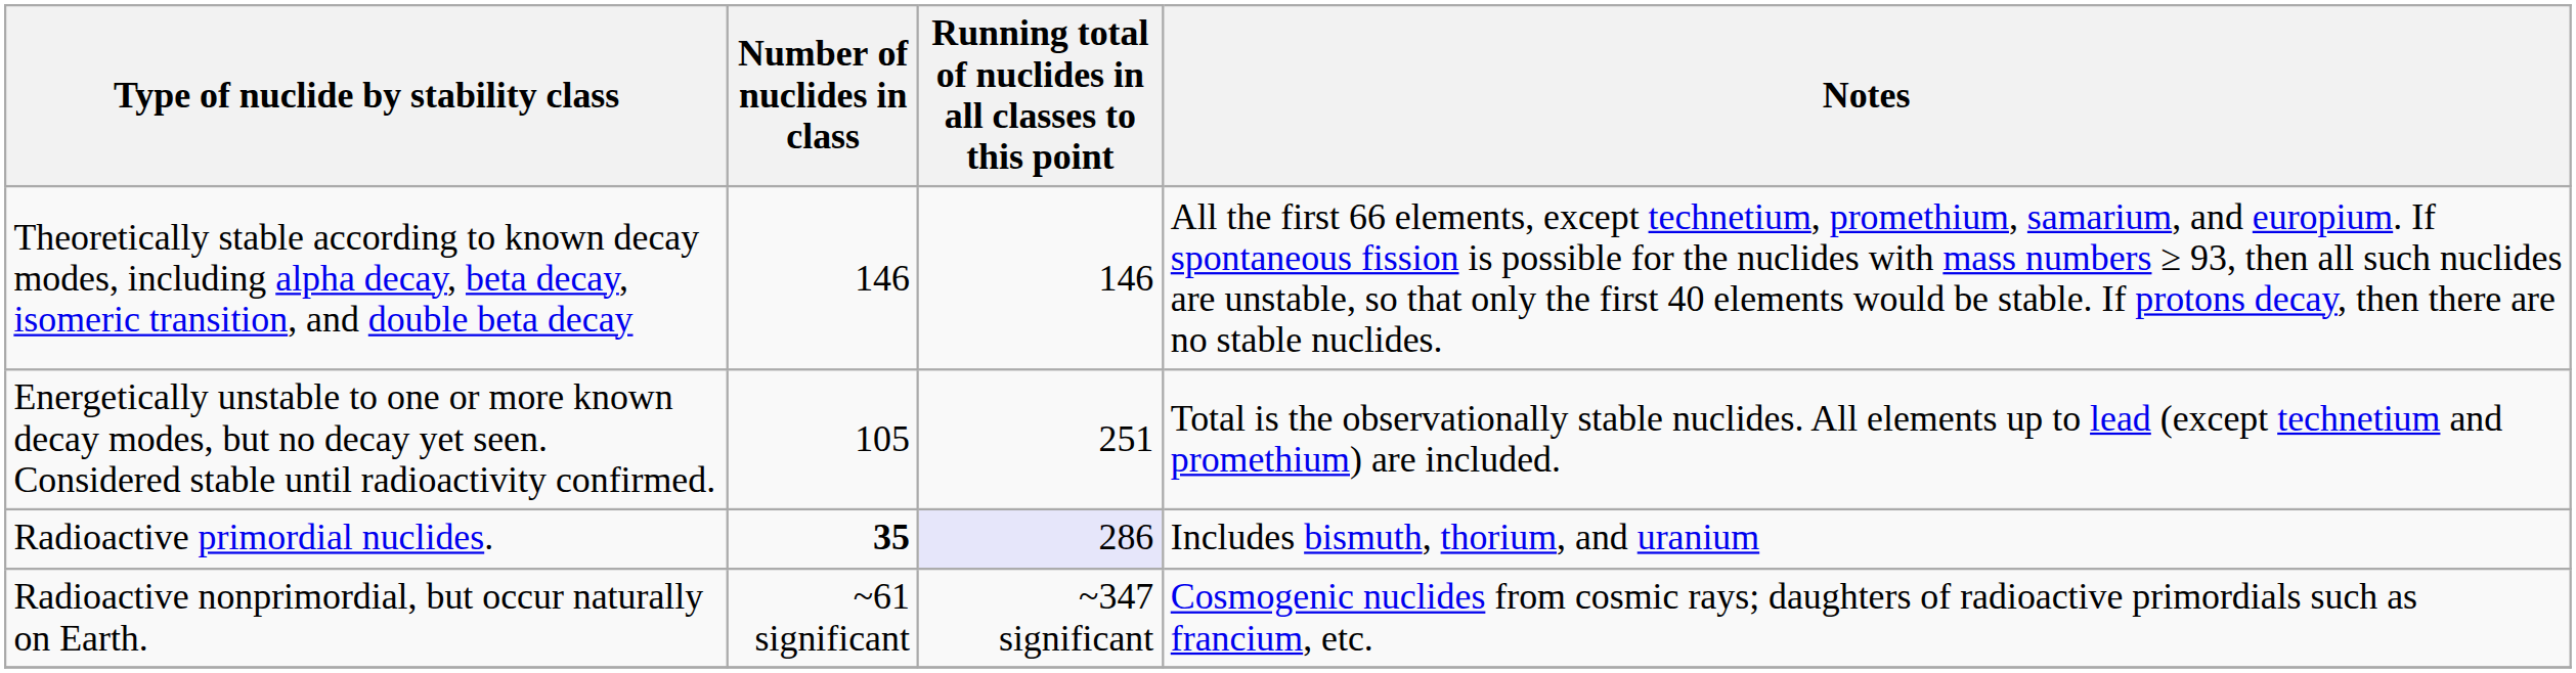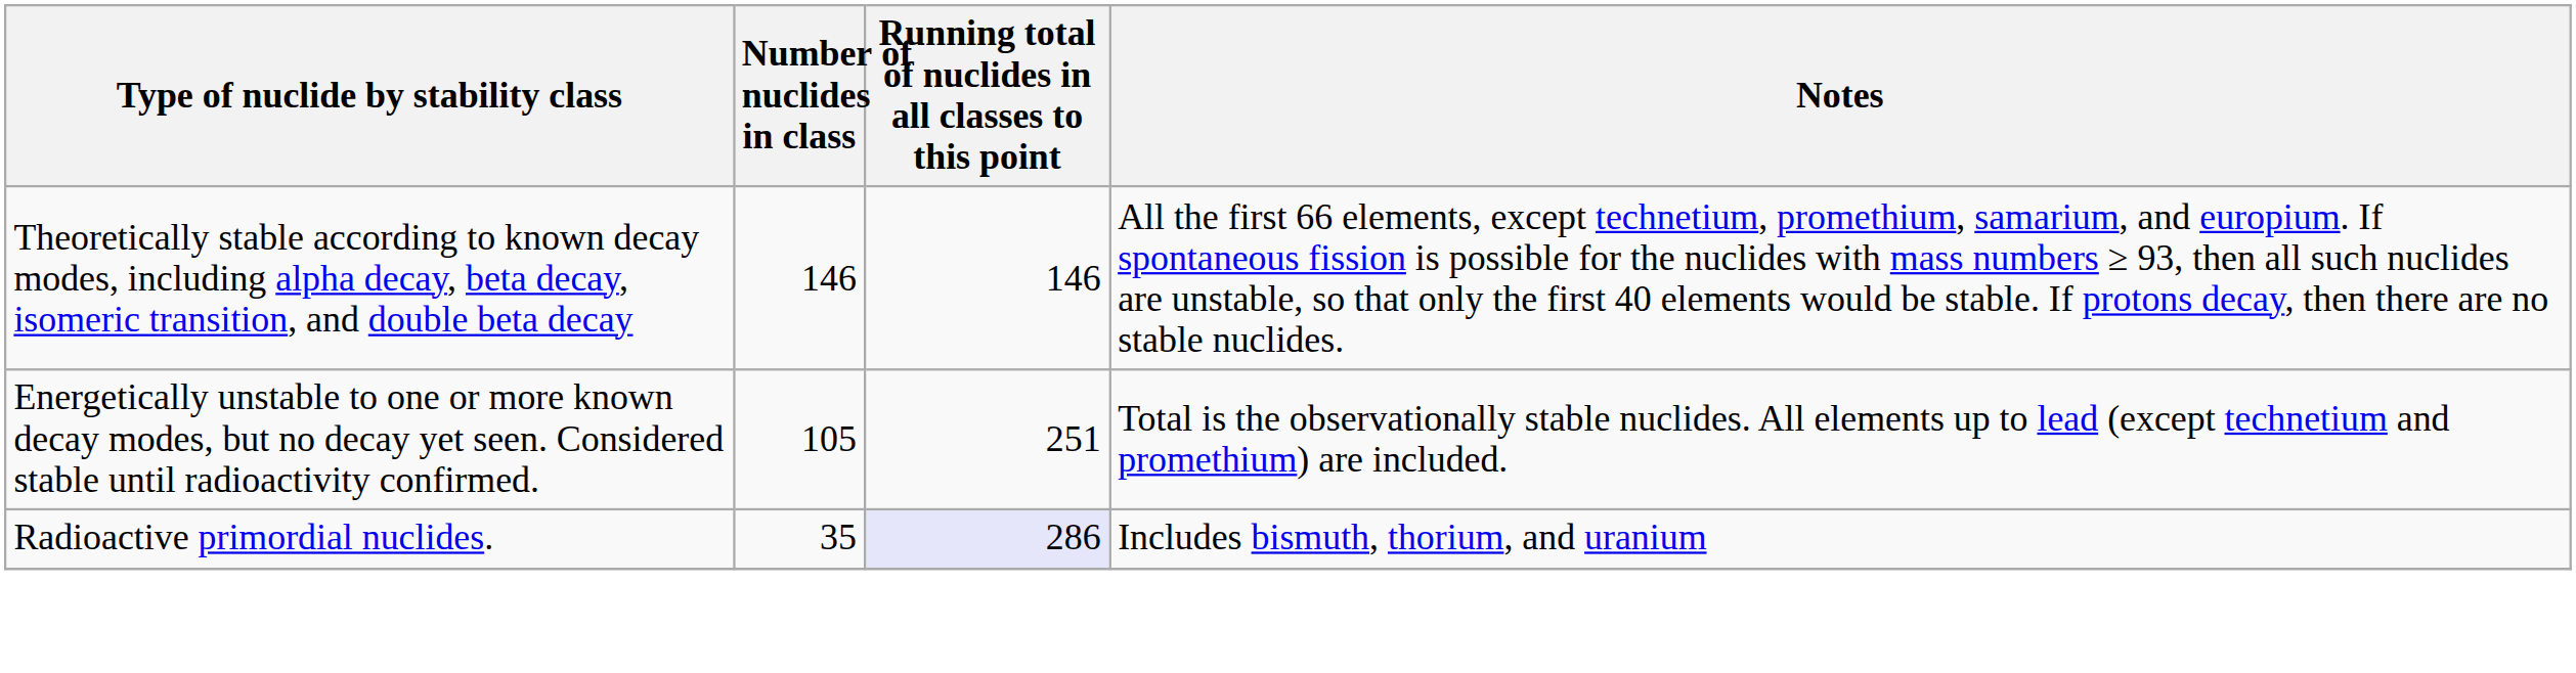 <table class="wikitable sortable"  style="max-width:1120px;" |>
 <tr>
 <th class="unsortable">Type of nuclide by stability class</th>
 <th style="max-width:50px;">Number of nuclides in class</th>
 <th style="max-width:110px;">Running total of nuclides in all classes to this point</th>
 <th class="unsortable">Notes</th>
 </tr>
 <tr>
 <td>Theoretically stable according to known decay modes, including <a href='#'>alpha decay</a>, <a href='#'>beta decay</a>, <a href='#'>isomeric transition</a>, and <a href='#'>double beta decay</a></td>
 <td style="text-align:right;">146</td>
 <td style="text-align:right;">146</td>
 <td>All the first 66 elements, except <a href='#'>technetium</a>, <a href='#'>promethium</a>, <a href='#'>samarium</a>, and <a href='#'>europium</a>. If <a href='#'>spontaneous fission</a> is possible for the nuclides with <a href='#'>mass numbers</a> ≥ 93, then all such nuclides are unstable, so that only the first 40 elements would be stable. If <a href='#'>protons decay</a>, then there are no stable nuclides.</td>
 </tr>
 <tr>
 <td>Energetically unstable to one or more known decay modes, but no decay yet seen. Considered stable until radioactivity confirmed.</td>
 <td style="text-align:right;">105</td>
 <td style="text-align:right;">251</td>
 <td>Total is the observationally stable nuclides. All elements up to <a href='#'>lead</a> (except <a href='#'>technetium</a> and <a href='#'>promethium</a>) are included.</td>
 </tr>
 <tr>
 <td>Radioactive <a href='#'>primordial nuclides</a>.</td>
-<td style="text-align:right;"><strong>35</strong></td>
+<td style="text-align:right;">35</td>
 <td style="background: lavender; text-align:right;">286</td>
 <td>Includes <a href='#'>bismuth</a>, <a href='#'>thorium</a>, and <a href='#'>uranium</a></td>
 </tr>
 <tr>
-<td>Radioactive nonprimordial, but occur naturally on Earth.</td>
-<td style="text-align:right;">~61 significant</td>
-<td style="text-align:right;">~347 significant</td>
-<td><a href='#'>Cosmogenic nuclides</a> from cosmic rays; daughters of radioactive primordials such as <a href='#'>francium</a>, etc.</td>
-</tr>
-<tr>
 </tr>
 </table>
